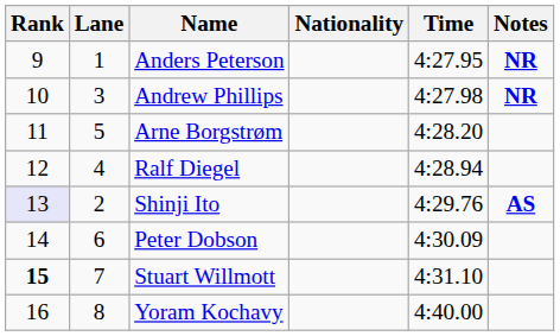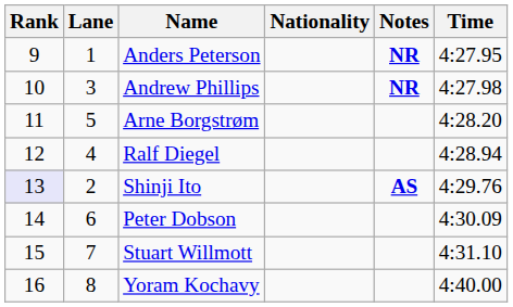 <table class="wikitable sortable" style="text-align:center">
 <tr>
 <th>Rank</th>
 <th>Lane</th>
 <th>Name</th>
 <th>Nationality</th>
+<th>Notes</th>
 <th>Time</th>
-<th>Notes</th>
 </tr>
 <tr>
 <td>9</td>
 <td>1</td>
 <td align=left><a href='#'>Anders Peterson</a></td>
 <td align=left></td>
+<td><strong><a href='#'>NR</a></strong></td>
 <td>4:27.95</td>
-<td><strong><a href='#'>NR</a></strong></td>
 </tr>
 <tr>
 <td>10</td>
 <td>3</td>
 <td align=left><a href='#'>Andrew Phillips</a></td>
 <td align=left></td>
+<td><strong><a href='#'>NR</a></strong></td>
 <td>4:27.98</td>
-<td><strong><a href='#'>NR</a></strong></td>
 </tr>
 <tr>
 <td>11</td>
 <td>5</td>
 <td align=left><a href='#'>Arne Borgstrøm</a></td>
 <td align=left></td>
+<td></td>
 <td>4:28.20</td>
-<td></td>
 </tr>
 <tr>
 <td>12</td>
 <td>4</td>
 <td align=left><a href='#'>Ralf Diegel</a></td>
 <td align=left></td>
+<td></td>
 <td>4:28.94</td>
-<td></td>
 </tr>
 <tr>
 <td style="background: lavender;">13</td>
 <td>2</td>
 <td align=left><a href='#'>Shinji Ito</a></td>
 <td align=left></td>
+<td><strong><a href='#'>AS</a></strong></td>
 <td>4:29.76</td>
-<td><strong><a href='#'>AS</a></strong></td>
 </tr>
 <tr>
 <td>14</td>
 <td>6</td>
 <td align=left><a href='#'>Peter Dobson</a></td>
 <td align=left></td>
+<td></td>
 <td>4:30.09</td>
-<td></td>
 </tr>
 <tr>
-<td><strong>15</strong></td>
+<td>15</td>
 <td>7</td>
 <td align=left><a href='#'>Stuart Willmott</a></td>
 <td align=left></td>
+<td></td>
 <td>4:31.10</td>
-<td></td>
 </tr>
 <tr>
 <td>16</td>
 <td>8</td>
 <td align=left><a href='#'>Yoram Kochavy</a></td>
 <td align=left></td>
+<td></td>
 <td>4:40.00</td>
-<td></td>
 </tr>
 </table>
